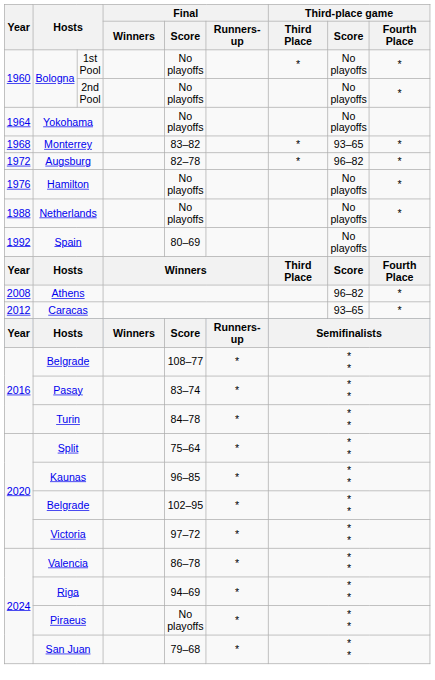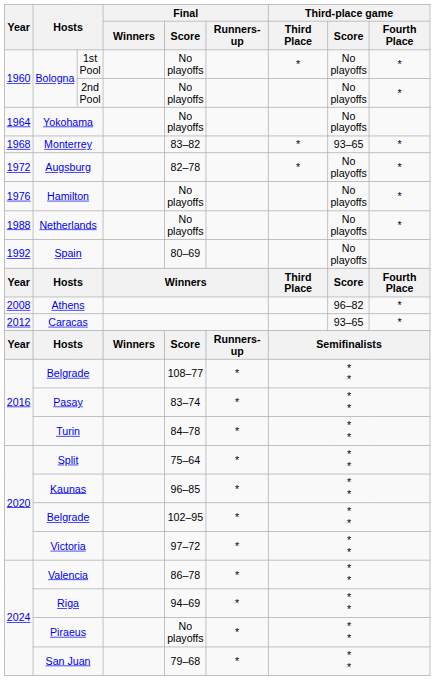 <table class="wikitable" style="text-align:center; font-size:95%">
 <tr>
 <th width=5% rowspan=2>Year</th>
 <th width=10% colspan=2 rowspan=2>Hosts</th>
 <th colspan=3>Final</th>
 <th colspan=3>Third-place game</th>
 </tr>
 <tr>
 <th width=15%>Winners</th>
 <th>Score</th>
 <th width=15%>Runners-up</th>
 <th width=15%>Third Place</th>
 <th>Score</th>
 <th width=15%>Fourth Place</th>
 </tr>
 <tr>
 <td rowspan=2><a href='#'>1960</a></td>
 <td rowspan=2> <a href='#'>Bologna</a></td>
 <td>1st Pool</td>
 <td></td>
 <td><span>No playoffs</span></td>
 <td></td>
 <td>*</td>
 <td><span>No playoffs</span></td>
 <td>*</td>
 </tr>
 <tr>
 <td>2nd Pool</td>
 <td></td>
 <td><span>No playoffs</span></td>
 <td></td>
 <td></td>
 <td><span>No playoffs</span></td>
 <td>*</td>
 </tr>
 <tr>
 <td><a href='#'>1964</a></td>
 <td colspan=2> <a href='#'>Yokohama</a></td>
 <td></td>
 <td><span>No playoffs</span></td>
 <td></td>
 <td></td>
 <td><span>No playoffs</span></td>
 <td></td>
 </tr>
 <tr>
 <td><a href='#'>1968</a></td>
 <td colspan=2> <a href='#'>Monterrey</a></td>
 <td></td>
 <td>83–82</td>
 <td></td>
 <td>*</td>
 <td>93–65</td>
 <td>*</td>
 </tr>
 <tr>
 <td><a href='#'>1972</a></td>
 <td colspan=2> <a href='#'>Augsburg</a></td>
 <td></td>
 <td>82–78</td>
 <td></td>
 <td>*</td>
-<td>96–82</td>
+<td><span>No playoffs</span></td>
 <td>*</td>
 </tr>
 <tr>
 <td><a href='#'>1976</a></td>
 <td colspan=2> <a href='#'>Hamilton</a></td>
 <td></td>
 <td><span>No playoffs</span></td>
 <td></td>
 <td></td>
 <td><span>No playoffs</span></td>
 <td>*</td>
 </tr>
 <tr>
 <td><a href='#'>1988</a></td>
 <td colspan=2> <a href='#'>Netherlands</a></td>
 <td></td>
 <td><span>No playoffs</span></td>
 <td></td>
 <td></td>
 <td><span>No playoffs</span></td>
 <td>*</td>
 </tr>
 <tr>
 <td><a href='#'>1992</a></td>
 <td colspan=2> <a href='#'>Spain</a></td>
 <td></td>
 <td>80–69</td>
 <td></td>
 <td></td>
 <td><span>No playoffs</span></td>
 <td></td>
 </tr>
 <tr>
 <th>Year</th>
 <th colspan=2>Hosts</th>
 <th colspan=3>Winners</th>
 <th>Third Place</th>
 <th>Score</th>
 <th>Fourth Place</th>
 </tr>
 <tr>
 <td><a href='#'>2008</a></td>
 <td colspan=2> <a href='#'>Athens</a></td>
 <td colspan=3><br></td>
 <td></td>
 <td>96–82</td>
 <td>*</td>
 </tr>
 <tr>
 <td><a href='#'>2012</a></td>
 <td colspan=2> <a href='#'>Caracas</a></td>
 <td colspan=3><br></td>
 <td></td>
 <td>93–65</td>
 <td>*</td>
 </tr>
 <tr bgcolor=#C1D8FF>
 <th>Year</th>
 <th colspan=2>Hosts</th>
 <th>Winners</th>
 <th>Score</th>
 <th>Runners-up</th>
 <th colspan=3>Semifinalists</th>
 </tr>
 <tr>
 <td rowspan=3><a href='#'>2016</a></td>
 <td colspan=2> <a href='#'>Belgrade</a></td>
 <td></td>
 <td>108–77</td>
 <td>*</td>
 <td colspan=3>*<br>*</td>
 </tr>
 <tr>
 <td colspan=2> <a href='#'>Pasay</a></td>
 <td></td>
 <td>83–74</td>
 <td>*</td>
 <td colspan=3>*<br>*</td>
 </tr>
 <tr>
 <td colspan=2> <a href='#'>Turin</a></td>
 <td></td>
 <td>84–78</td>
 <td>*</td>
 <td colspan=3>*<br>*</td>
 </tr>
 <tr>
 <td rowspan=4><a href='#'>2020</a></td>
 <td colspan=2> <a href='#'>Split</a></td>
 <td></td>
 <td>75–64</td>
 <td>*</td>
 <td colspan=3>*<br>*</td>
 </tr>
 <tr>
 <td colspan=2> <a href='#'>Kaunas</a></td>
 <td></td>
 <td>96–85</td>
 <td>*</td>
 <td colspan=3>*<br>*</td>
 </tr>
 <tr>
 <td colspan=2> <a href='#'>Belgrade</a></td>
 <td></td>
 <td>102–95</td>
 <td>*</td>
 <td colspan=3>*<br>*</td>
 </tr>
 <tr>
 <td colspan=2> <a href='#'>Victoria</a></td>
 <td></td>
 <td>97–72</td>
 <td>*</td>
 <td colspan=3>*<br>*</td>
 </tr>
 <tr>
 <td rowspan=4><a href='#'>2024</a></td>
 <td colspan=2> <a href='#'>Valencia</a></td>
 <td></td>
 <td>86–78</td>
 <td>*</td>
 <td colspan=3>*<br>*</td>
 </tr>
 <tr>
 <td colspan=2> <a href='#'>Riga</a></td>
 <td></td>
 <td>94–69</td>
 <td>*</td>
 <td colspan=3>*<br> *</td>
 </tr>
 <tr>
 <td colspan=2> <a href='#'>Piraeus</a></td>
 <td></td>
 <td><span>No playoffs</span></td>
 <td>*</td>
 <td colspan=3>*<br>*</td>
 </tr>
 <tr>
 <td colspan=2> <a href='#'>San Juan</a></td>
 <td></td>
 <td>79–68</td>
 <td>*</td>
 <td colspan=3>*<br>*</td>
 </tr>
 </table>
